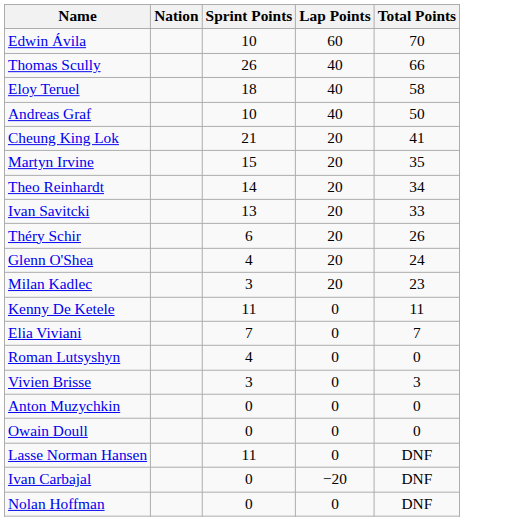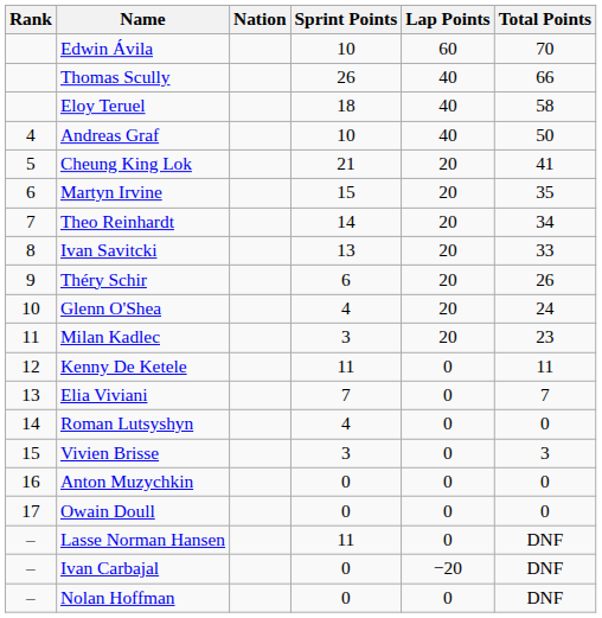 <table class="wikitable sortable" style="text-align:center">
 <tr>
+<th>Rank</th>
 <th>Name</th>
 <th>Nation</th>
 <th>Sprint Points</th>
 <th>Lap Points</th>
 <th>Total Points</th>
 </tr>
 <tr>
+<td></td>
 <td align=left><a href='#'>Edwin Ávila</a></td>
 <td align=left></td>
 <td>10</td>
 <td>60</td>
 <td>70</td>
 </tr>
 <tr>
+<td></td>
 <td align=left><a href='#'>Thomas Scully</a></td>
 <td align=left></td>
 <td>26</td>
 <td>40</td>
 <td>66</td>
 </tr>
 <tr>
+<td></td>
 <td align=left><a href='#'>Eloy Teruel</a></td>
 <td align=left></td>
 <td>18</td>
 <td>40</td>
 <td>58</td>
 </tr>
 <tr>
+<td>4</td>
 <td align=left><a href='#'>Andreas Graf</a></td>
 <td align=left></td>
 <td>10</td>
 <td>40</td>
 <td>50</td>
 </tr>
 <tr>
+<td>5</td>
 <td align=left><a href='#'>Cheung King Lok</a></td>
 <td align=left></td>
 <td>21</td>
 <td>20</td>
 <td>41</td>
 </tr>
 <tr>
+<td>6</td>
 <td align=left><a href='#'>Martyn Irvine</a></td>
 <td align=left></td>
 <td>15</td>
 <td>20</td>
 <td>35</td>
 </tr>
 <tr>
+<td>7</td>
 <td align=left><a href='#'>Theo Reinhardt</a></td>
 <td align=left></td>
 <td>14</td>
 <td>20</td>
 <td>34</td>
 </tr>
 <tr>
+<td>8</td>
 <td align=left><a href='#'>Ivan Savitcki</a></td>
 <td align=left></td>
 <td>13</td>
 <td>20</td>
 <td>33</td>
 </tr>
 <tr>
+<td>9</td>
 <td align=left><a href='#'>Théry Schir</a></td>
 <td align=left></td>
 <td>6</td>
 <td>20</td>
 <td>26</td>
 </tr>
 <tr>
+<td>10</td>
 <td align=left><a href='#'>Glenn O'Shea</a></td>
 <td align=left></td>
 <td>4</td>
 <td>20</td>
 <td>24</td>
 </tr>
 <tr>
+<td>11</td>
 <td align=left><a href='#'>Milan Kadlec</a></td>
 <td align=left></td>
 <td>3</td>
 <td>20</td>
 <td>23</td>
 </tr>
 <tr>
+<td>12</td>
 <td align=left><a href='#'>Kenny De Ketele</a></td>
 <td align=left></td>
 <td>11</td>
 <td>0</td>
 <td>11</td>
 </tr>
 <tr>
+<td>13</td>
 <td align=left><a href='#'>Elia Viviani</a></td>
 <td align=left></td>
 <td>7</td>
 <td>0</td>
 <td>7</td>
 </tr>
 <tr>
+<td>14</td>
 <td align=left><a href='#'>Roman Lutsyshyn</a></td>
 <td align=left></td>
 <td>4</td>
 <td>0</td>
 <td>0</td>
 </tr>
 <tr>
+<td>15</td>
 <td align=left><a href='#'>Vivien Brisse</a></td>
 <td align=left></td>
 <td>3</td>
 <td>0</td>
 <td>3</td>
 </tr>
 <tr>
+<td>16</td>
 <td align=left><a href='#'>Anton Muzychkin</a></td>
 <td align=left></td>
 <td>0</td>
 <td>0</td>
 <td>0</td>
 </tr>
 <tr>
+<td>17</td>
 <td align=left><a href='#'>Owain Doull</a></td>
 <td align=left></td>
 <td>0</td>
 <td>0</td>
 <td>0</td>
 </tr>
 <tr>
+<td>–</td>
 <td align=left><a href='#'>Lasse Norman Hansen</a></td>
 <td align=left></td>
 <td>11</td>
 <td>0</td>
 <td>DNF</td>
 </tr>
 <tr>
+<td>–</td>
 <td align=left><a href='#'>Ivan Carbajal</a></td>
 <td align=left></td>
 <td>0</td>
 <td>−20</td>
 <td>DNF</td>
 </tr>
 <tr>
+<td>–</td>
 <td align=left><a href='#'>Nolan Hoffman</a></td>
 <td align=left></td>
 <td>0</td>
 <td>0</td>
 <td>DNF</td>
 </tr>
 </table>
